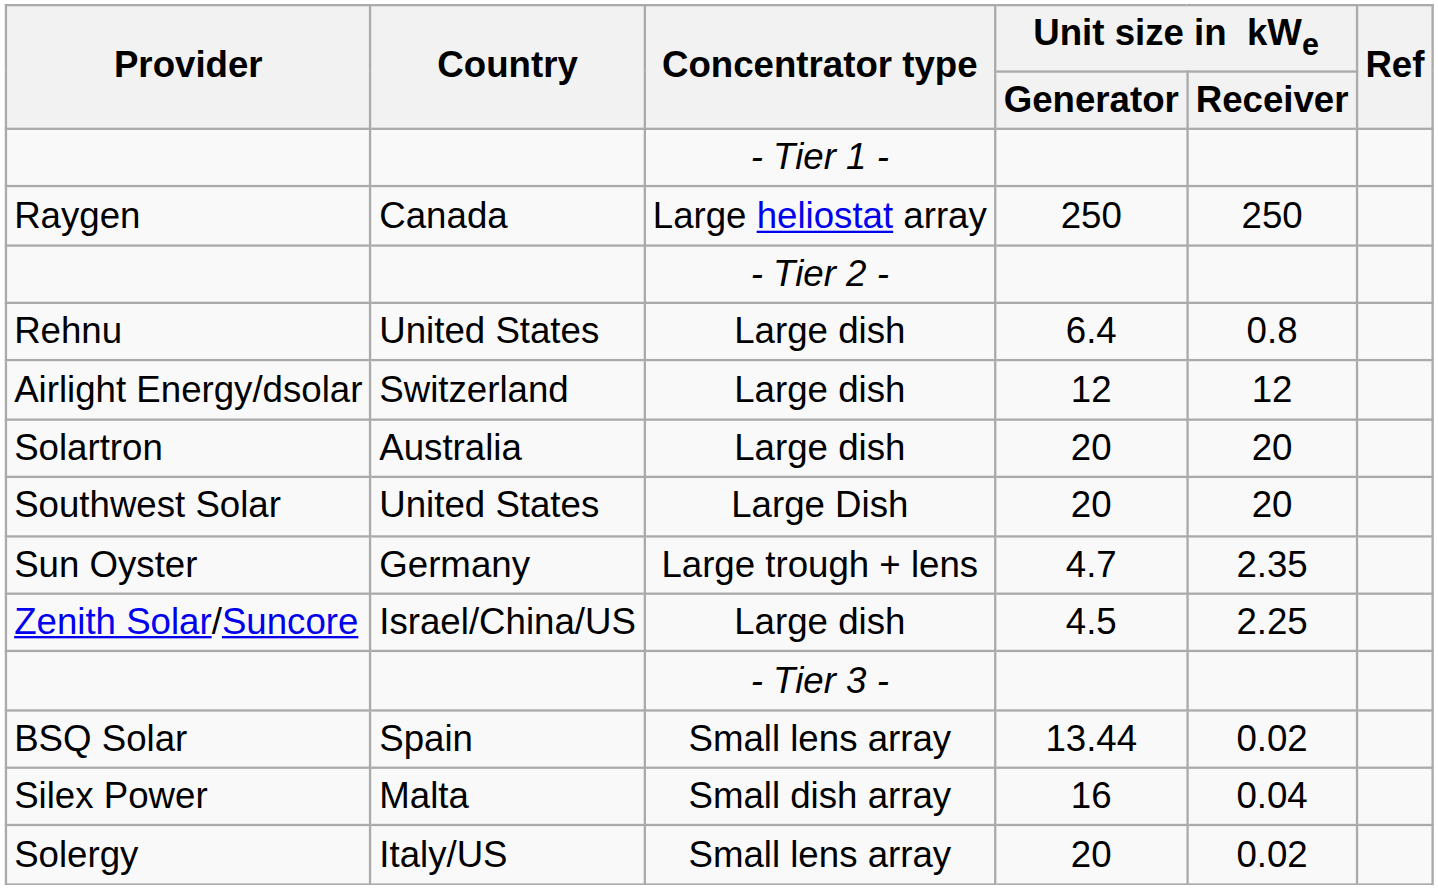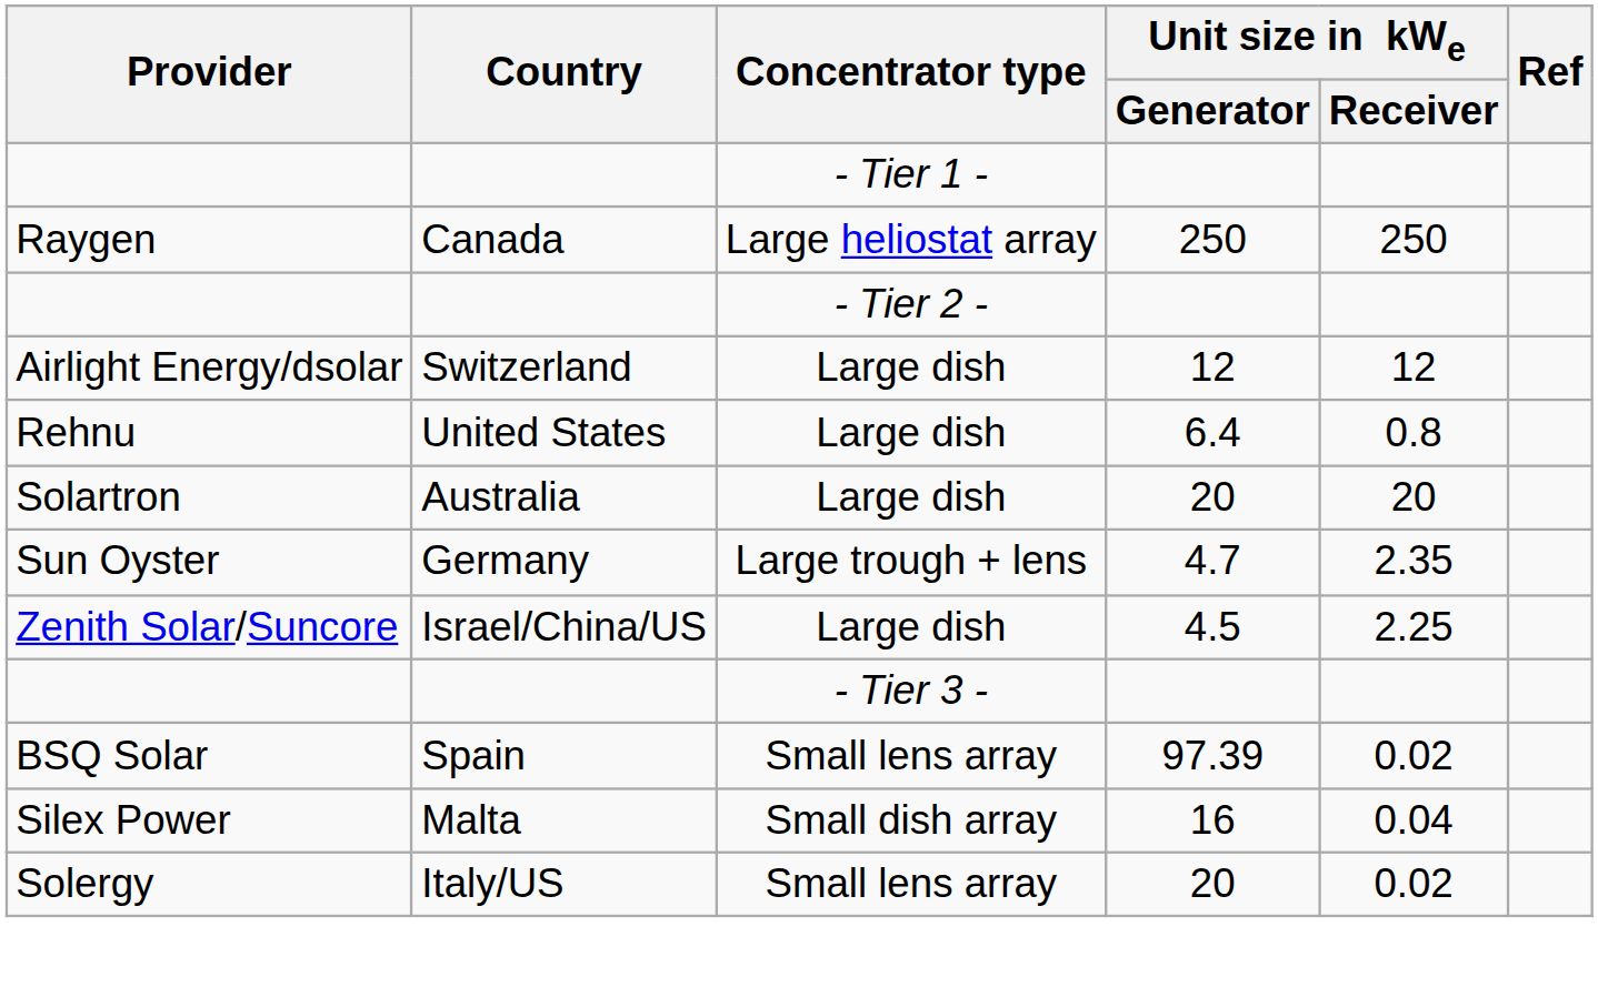 <table class="wikitable" style="text-align: center; margin: 0.1em auto;">
 <tr>
 <th rowspan=2>Provider</th>
 <th rowspan=2>Country</th>
 <th rowspan=2>Concentrator type</th>
 <th colspan=2>Unit size in  kW<sub>e</sub></th>
 <th rowspan=2>Ref</th>
 </tr>
 <tr>
 <th>Generator</th>
 <th>Receiver</th>
 </tr>
 <tr>
 <td></td>
 <td></td>
 <td><em>- Tier 1 -</em></td>
 <td></td>
 <td></td>
 <td></td>
 </tr>
 <tr>
 <td align=left>Raygen</td>
 <td align=left>Canada</td>
 <td>Large <a href='#'>heliostat</a> array</td>
 <td>250</td>
 <td>250</td>
 <td></td>
 </tr>
 <tr>
 <td></td>
 <td></td>
 <td><em>- Tier 2 -</em></td>
 <td></td>
 <td></td>
 <td></td>
 </tr>
 <tr>
+<td align=left>Airlight Energy/dsolar</td>
+<td align=left>Switzerland</td>
+<td>Large dish</td>
+<td>12</td>
+<td>12</td>
+<td></td>
+</tr>
+<tr>
 <td align=left>Rehnu</td>
 <td align=left>United States</td>
 <td>Large dish</td>
 <td>6.4</td>
 <td>0.8</td>
 <td></td>
 </tr>
 <tr>
-<td align=left>Airlight Energy/dsolar</td>
-<td align=left>Switzerland</td>
-<td>Large dish</td>
-<td>12</td>
-<td>12</td>
-<td></td>
-</tr>
-<tr>
 <td align=left>Solartron</td>
 <td align=left>Australia</td>
 <td>Large dish</td>
-<td>20</td>
-<td>20</td>
-<td></td>
-</tr>
-<tr>
-<td align=left>Southwest Solar</td>
-<td align=left>United States</td>
-<td>Large Dish</td>
 <td>20</td>
 <td>20</td>
 <td></td>
 </tr>
 <tr>
 <td align=left>Sun Oyster</td>
 <td align=left>Germany</td>
 <td>Large trough + lens</td>
 <td>4.7</td>
 <td>2.35</td>
 <td></td>
 </tr>
 <tr>
 <td align=left><a href='#'>Zenith Solar</a>/<a href='#'>Suncore</a></td>
 <td align=left>Israel/China/US</td>
 <td>Large dish</td>
 <td>4.5</td>
 <td>2.25</td>
 <td></td>
 </tr>
 <tr>
 <td></td>
 <td></td>
 <td><em>- Tier 3 -</em></td>
 <td></td>
 <td></td>
 <td></td>
 </tr>
 <tr>
 <td align=left>BSQ Solar</td>
 <td align=left>Spain</td>
 <td>Small lens array</td>
-<td>13.44</td>
+<td>97.39</td>
 <td>0.02</td>
 <td></td>
 </tr>
 <tr>
 <td align=left>Silex Power</td>
 <td align=left>Malta</td>
 <td>Small dish array</td>
 <td>16</td>
 <td>0.04</td>
 <td></td>
 </tr>
 <tr>
 <td align=left>Solergy</td>
 <td align=left>Italy/US</td>
 <td>Small lens array</td>
 <td>20</td>
 <td>0.02</td>
 <td></td>
 </tr>
 </table>
